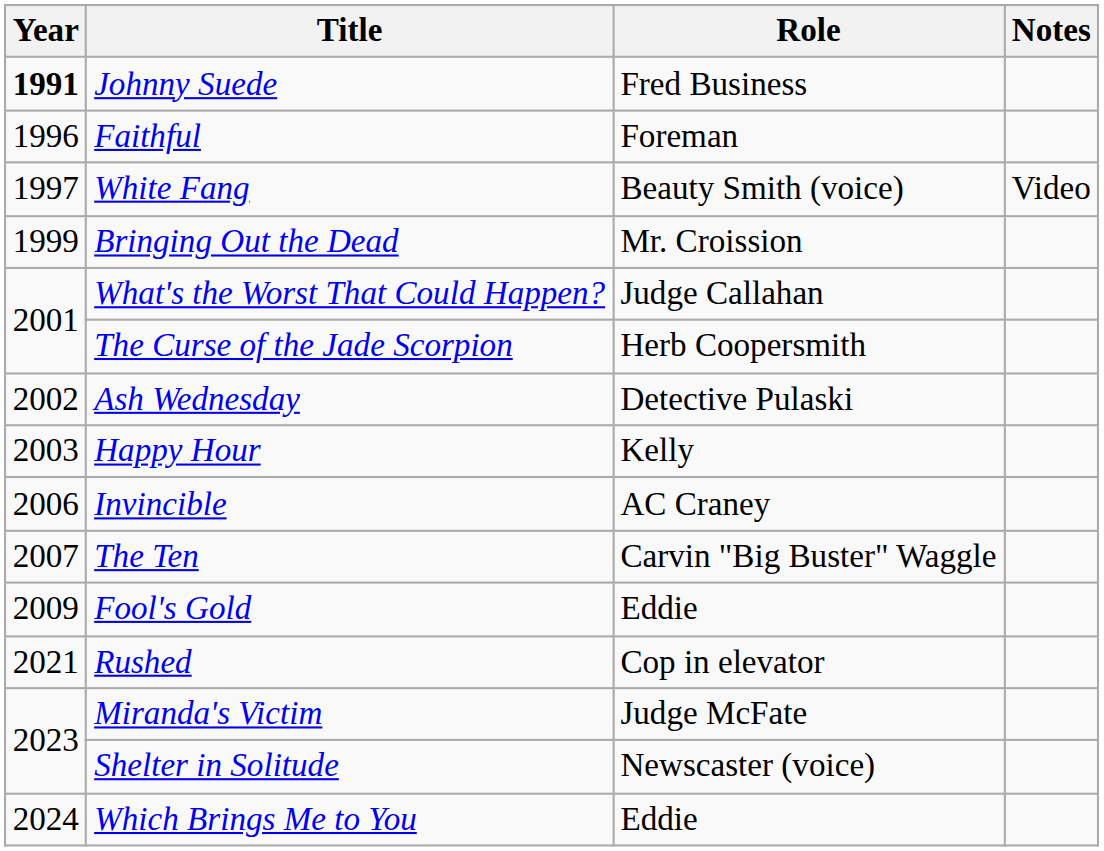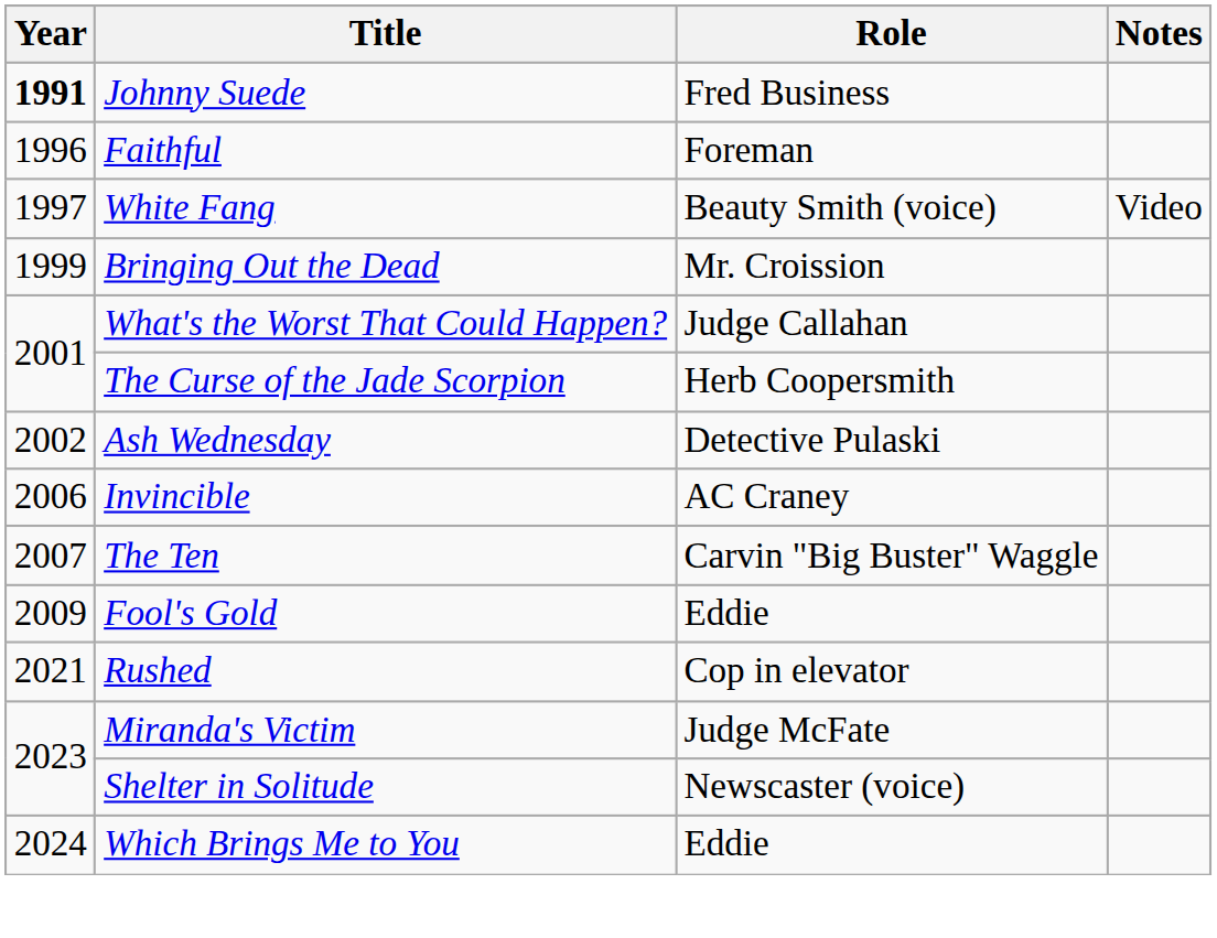 <table class="wikitable sortable">
 <tr>
 <th>Year</th>
 <th>Title</th>
 <th>Role</th>
 <th>Notes</th>
 </tr>
 <tr>
 <td><strong>1991</strong></td>
 <td><em><a href='#'>Johnny Suede</a></em></td>
 <td>Fred Business</td>
 <td></td>
 </tr>
 <tr>
 <td>1996</td>
 <td><em><a href='#'>Faithful</a></em></td>
 <td>Foreman</td>
 <td></td>
 </tr>
 <tr>
 <td>1997</td>
 <td><em><a href='#'>White Fang</a></em></td>
 <td>Beauty Smith (voice)</td>
 <td>Video</td>
 </tr>
 <tr>
 <td>1999</td>
 <td><em><a href='#'>Bringing Out the Dead</a></em></td>
 <td>Mr. Croission</td>
 <td></td>
 </tr>
 <tr>
 <td rowspan="2">2001</td>
 <td><em><a href='#'>What's the Worst That Could Happen?</a></em></td>
 <td>Judge Callahan</td>
 <td></td>
 </tr>
 <tr>
 <td><em><a href='#'>The Curse of the Jade Scorpion</a></em></td>
 <td>Herb Coopersmith</td>
 <td></td>
 </tr>
 <tr>
 <td>2002</td>
 <td><em><a href='#'>Ash Wednesday</a></em></td>
 <td>Detective Pulaski</td>
 <td></td>
 </tr>
 <tr>
-<td>2003</td>
-<td><em><a href='#'>Happy Hour</a></em></td>
-<td>Kelly</td>
-<td></td>
-</tr>
-<tr>
 <td>2006</td>
 <td><em><a href='#'>Invincible</a></em></td>
 <td>AC Craney</td>
 <td></td>
 </tr>
 <tr>
 <td>2007</td>
 <td><em><a href='#'>The Ten</a></em></td>
 <td>Carvin "Big Buster" Waggle</td>
 <td></td>
 </tr>
 <tr>
 <td>2009</td>
 <td><em><a href='#'>Fool's Gold</a></em></td>
 <td>Eddie</td>
 <td></td>
 </tr>
 <tr>
 <td>2021</td>
 <td><em><a href='#'>Rushed</a></em></td>
 <td>Cop in elevator</td>
 <td></td>
 </tr>
 <tr>
 <td rowspan="2">2023</td>
 <td><em><a href='#'>Miranda's Victim</a></em></td>
 <td>Judge McFate</td>
 <td></td>
 </tr>
 <tr>
 <td><em><a href='#'>Shelter in Solitude</a></em></td>
 <td>Newscaster (voice)</td>
 <td></td>
 </tr>
 <tr>
 <td>2024</td>
 <td><em><a href='#'>Which Brings Me to You</a></em></td>
 <td>Eddie</td>
 <td></td>
 </tr>
 </table>
